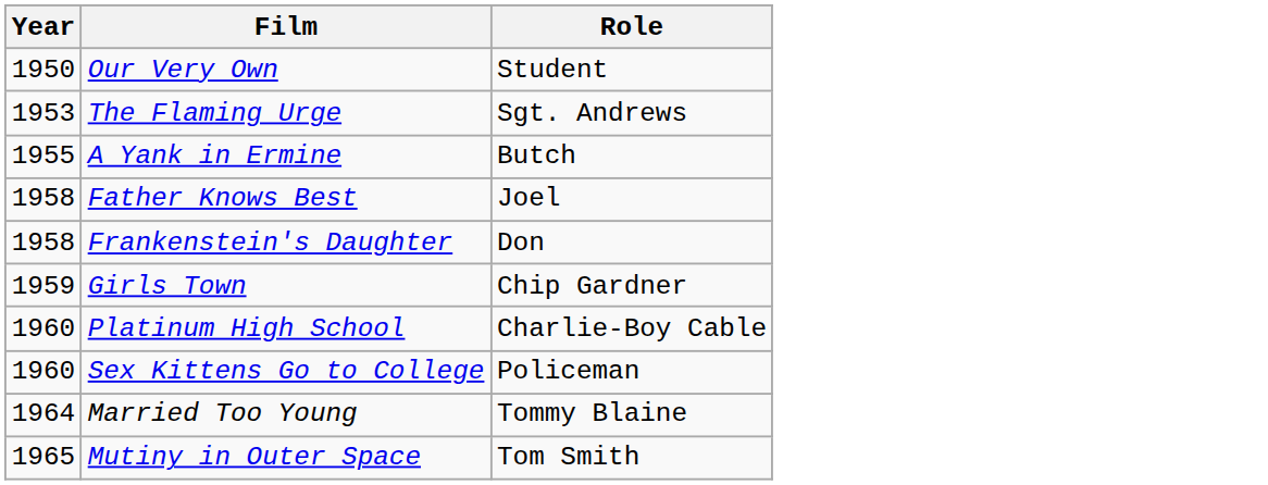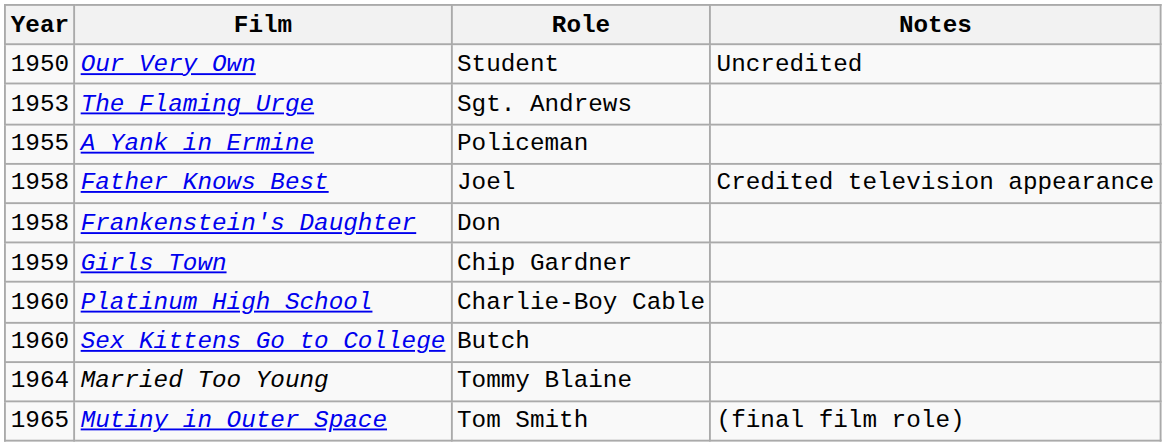 <table class="wikitable">
 <tr>
 <th>Year</th>
 <th>Film</th>
 <th>Role</th>
+<th>Notes</th>
 </tr>
 <tr>
 <td>1950</td>
 <td><em><a href='#'>Our Very Own</a></em></td>
 <td>Student</td>
+<td>Uncredited</td>
 </tr>
 <tr>
 <td>1953</td>
 <td><em><a href='#'>The Flaming Urge</a></em></td>
 <td>Sgt. Andrews</td>
+<td></td>
 </tr>
 <tr>
 <td>1955</td>
 <td><em><a href='#'>A Yank in Ermine</a></em></td>
-<td>Butch</td>
+<td>Policeman</td>
+<td></td>
 </tr>
 <tr>
 <td>1958</td>
 <td><em><a href='#'>Father Knows Best</a></em></td>
 <td>Joel</td>
+<td>Credited television appearance</td>
 </tr>
 <tr>
 <td>1958</td>
 <td><em><a href='#'>Frankenstein's Daughter</a></em></td>
 <td>Don</td>
+<td></td>
 </tr>
 <tr>
 <td>1959</td>
 <td><em><a href='#'>Girls Town</a></em></td>
 <td>Chip Gardner</td>
+<td></td>
 </tr>
 <tr>
 <td>1960</td>
 <td><em><a href='#'>Platinum High School</a></em></td>
 <td>Charlie-Boy Cable</td>
+<td></td>
 </tr>
 <tr>
 <td>1960</td>
 <td><em><a href='#'>Sex Kittens Go to College</a></em></td>
-<td>Policeman</td>
+<td>Butch</td>
+<td></td>
 </tr>
 <tr>
 <td>1964</td>
 <td><em>Married Too Young</em></td>
 <td>Tommy Blaine</td>
+<td></td>
 </tr>
 <tr>
 <td>1965</td>
 <td><em><a href='#'>Mutiny in Outer Space</a></em></td>
 <td>Tom Smith</td>
+<td>(final film role)</td>
 </tr>
 </table>
